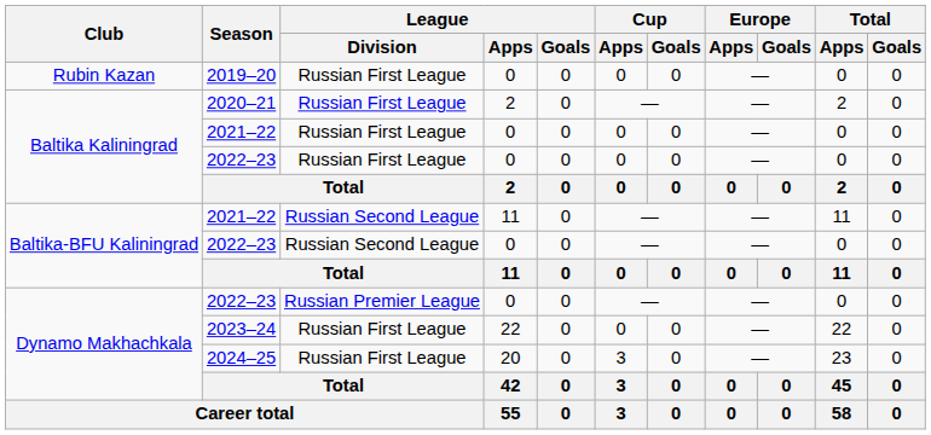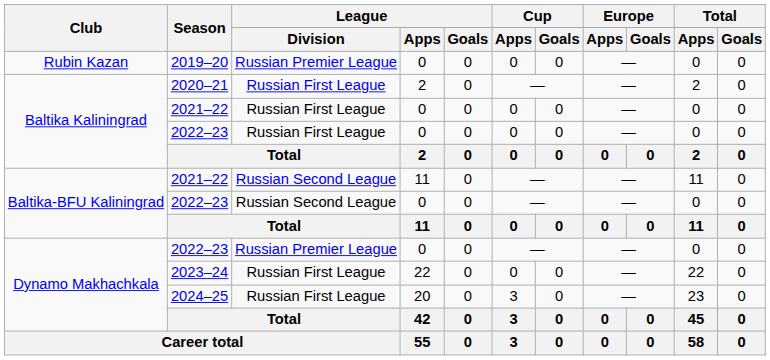 <table class="wikitable" style="text-align: center;">
 <tr>
 <th rowspan="2">Club</th>
 <th rowspan="2">Season</th>
 <th colspan="3">League</th>
 <th colspan="2">Cup</th>
 <th colspan="2">Europe</th>
 <th colspan="2">Total</th>
 </tr>
 <tr>
 <th>Division</th>
 <th>Apps</th>
 <th>Goals</th>
 <th>Apps</th>
 <th>Goals</th>
 <th>Apps</th>
 <th>Goals</th>
 <th>Apps</th>
 <th>Goals</th>
 </tr>
 <tr>
 <td><a href='#'>Rubin Kazan</a></td>
 <td><a href='#'>2019–20</a></td>
-<td>Russian First League</td>
+<td><a href='#'>Russian Premier League</a></td>
 <td>0</td>
 <td>0</td>
 <td>0</td>
 <td>0</td>
 <td colspan="2">—</td>
 <td>0</td>
 <td>0</td>
 </tr>
 <tr>
 <td rowspan="4"><a href='#'>Baltika Kaliningrad</a></td>
 <td><a href='#'>2020–21</a></td>
 <td><a href='#'>Russian First League</a></td>
 <td>2</td>
 <td>0</td>
 <td colspan="2">—</td>
 <td colspan="2">—</td>
 <td>2</td>
 <td>0</td>
 </tr>
 <tr>
 <td><a href='#'>2021–22</a></td>
 <td>Russian First League</td>
 <td>0</td>
 <td>0</td>
 <td>0</td>
 <td>0</td>
 <td colspan="2">—</td>
 <td>0</td>
 <td>0</td>
 </tr>
 <tr>
 <td><a href='#'>2022–23</a></td>
 <td>Russian First League</td>
 <td>0</td>
 <td>0</td>
 <td>0</td>
 <td>0</td>
 <td colspan="2">—</td>
 <td>0</td>
 <td>0</td>
 </tr>
 <tr>
 <th colspan=2>Total</th>
 <th>2</th>
 <th>0</th>
 <th>0</th>
 <th>0</th>
 <th>0</th>
 <th>0</th>
 <th>2</th>
 <th>0</th>
 </tr>
 <tr>
 <td rowspan="3"><a href='#'>Baltika-BFU Kaliningrad</a></td>
 <td><a href='#'>2021–22</a></td>
 <td><a href='#'>Russian Second League</a></td>
 <td>11</td>
 <td>0</td>
 <td colspan="2">—</td>
 <td colspan="2">—</td>
 <td>11</td>
 <td>0</td>
 </tr>
 <tr>
 <td><a href='#'>2022–23</a></td>
 <td>Russian Second League</td>
 <td>0</td>
 <td>0</td>
 <td colspan="2">—</td>
 <td colspan="2">—</td>
 <td>0</td>
 <td>0</td>
 </tr>
 <tr>
 <th colspan=2>Total</th>
 <th>11</th>
 <th>0</th>
 <th>0</th>
 <th>0</th>
 <th>0</th>
 <th>0</th>
 <th>11</th>
 <th>0</th>
 </tr>
 <tr>
 <td rowspan="4"><a href='#'>Dynamo Makhachkala</a></td>
 <td><a href='#'>2022–23</a></td>
 <td><a href='#'>Russian Premier League</a></td>
 <td>0</td>
 <td>0</td>
 <td colspan="2">—</td>
 <td colspan="2">—</td>
 <td>0</td>
 <td>0</td>
 </tr>
 <tr>
 <td><a href='#'>2023–24</a></td>
 <td>Russian First League</td>
 <td>22</td>
 <td>0</td>
 <td>0</td>
 <td>0</td>
 <td colspan="2">—</td>
 <td>22</td>
 <td>0</td>
 </tr>
 <tr>
 <td><a href='#'>2024–25</a></td>
 <td>Russian First League</td>
 <td>20</td>
 <td>0</td>
 <td>3</td>
 <td>0</td>
 <td colspan="2">—</td>
 <td>23</td>
 <td>0</td>
 </tr>
 <tr>
 <th colspan="2">Total</th>
 <th>42</th>
 <th>0</th>
 <th>3</th>
 <th>0</th>
 <th>0</th>
 <th>0</th>
 <th>45</th>
 <th>0</th>
 </tr>
 <tr>
 <th colspan="3">Career total</th>
 <th>55</th>
 <th>0</th>
 <th>3</th>
 <th>0</th>
 <th>0</th>
 <th>0</th>
 <th>58</th>
 <th>0</th>
 </tr>
 </table>
